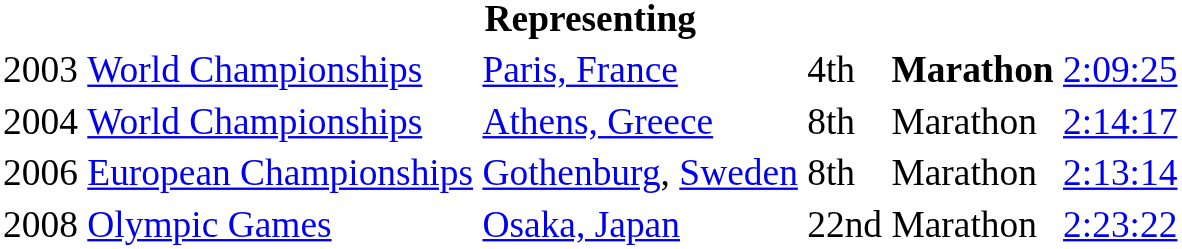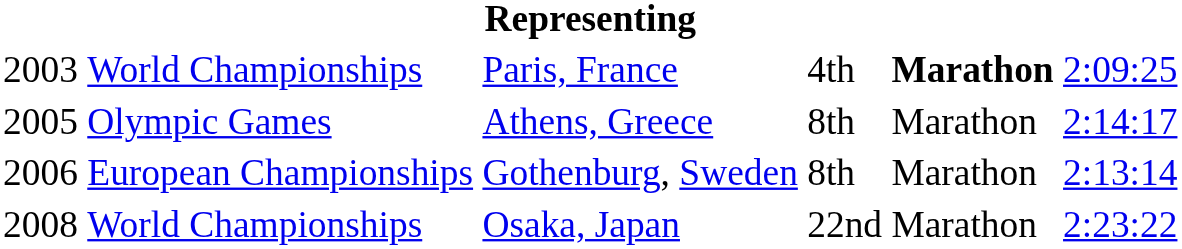 <table>
 <tr>
 <th colspan="6">Representing </th>
 </tr>
 <tr>
 <td>2003</td>
 <td><a href='#'>World Championships</a></td>
 <td><a href='#'>Paris, France</a></td>
 <td>4th</td>
 <td><strong>Marathon</strong></td>
 <td><a href='#'>2:09:25</a></td>
 </tr>
 <tr>
-<td>2004</td>
-<td><a href='#'>World Championships</a></td>
+<td>2005</td>
+<td><a href='#'>Olympic Games</a></td>
 <td><a href='#'>Athens, Greece</a></td>
 <td>8th</td>
 <td>Marathon</td>
 <td><a href='#'>2:14:17</a></td>
 </tr>
 <tr>
 <td>2006</td>
 <td><a href='#'>European Championships</a></td>
 <td><a href='#'>Gothenburg</a>, <a href='#'>Sweden</a></td>
 <td>8th</td>
 <td>Marathon</td>
 <td><a href='#'>2:13:14</a></td>
 </tr>
 <tr>
 <td>2008</td>
-<td><a href='#'>Olympic Games</a></td>
+<td><a href='#'>World Championships</a></td>
 <td><a href='#'>Osaka, Japan</a></td>
 <td>22nd</td>
 <td>Marathon</td>
 <td><a href='#'>2:23:22</a></td>
 </tr>
 </table>
